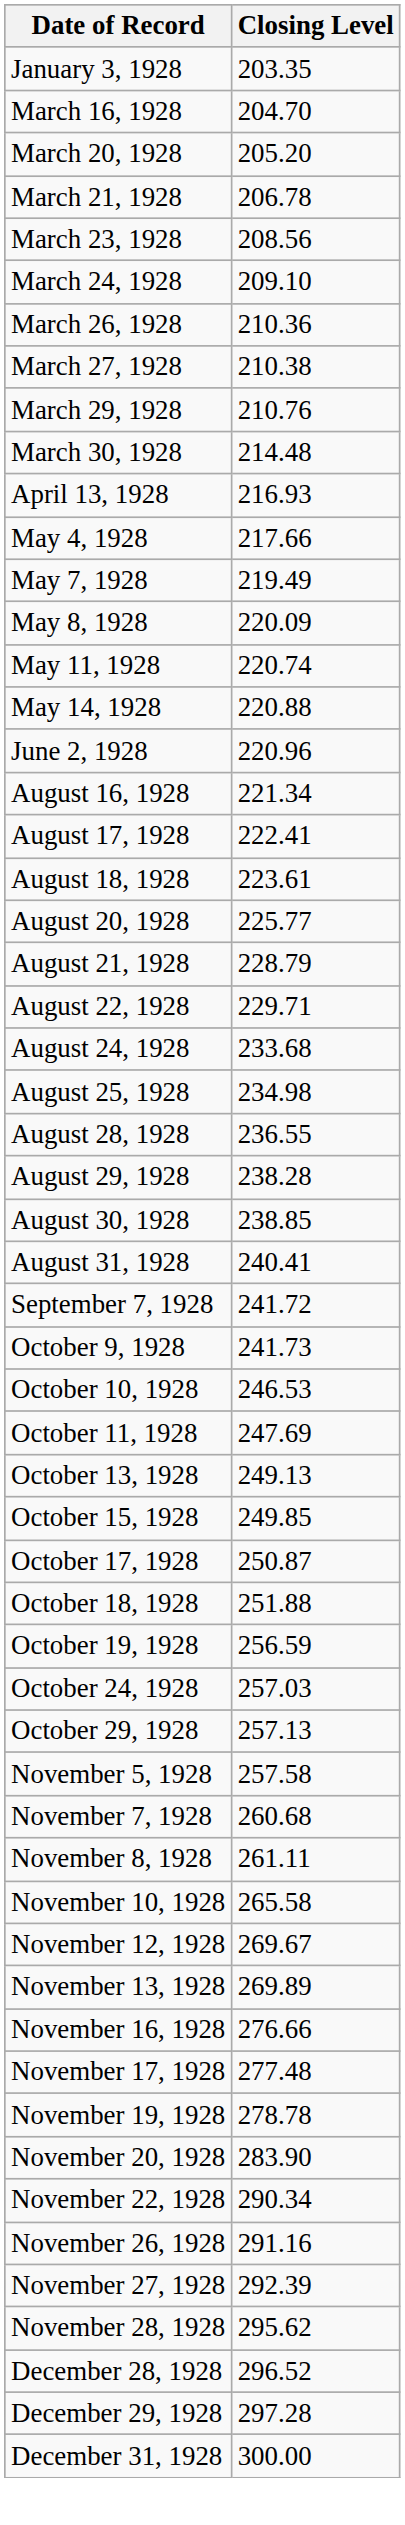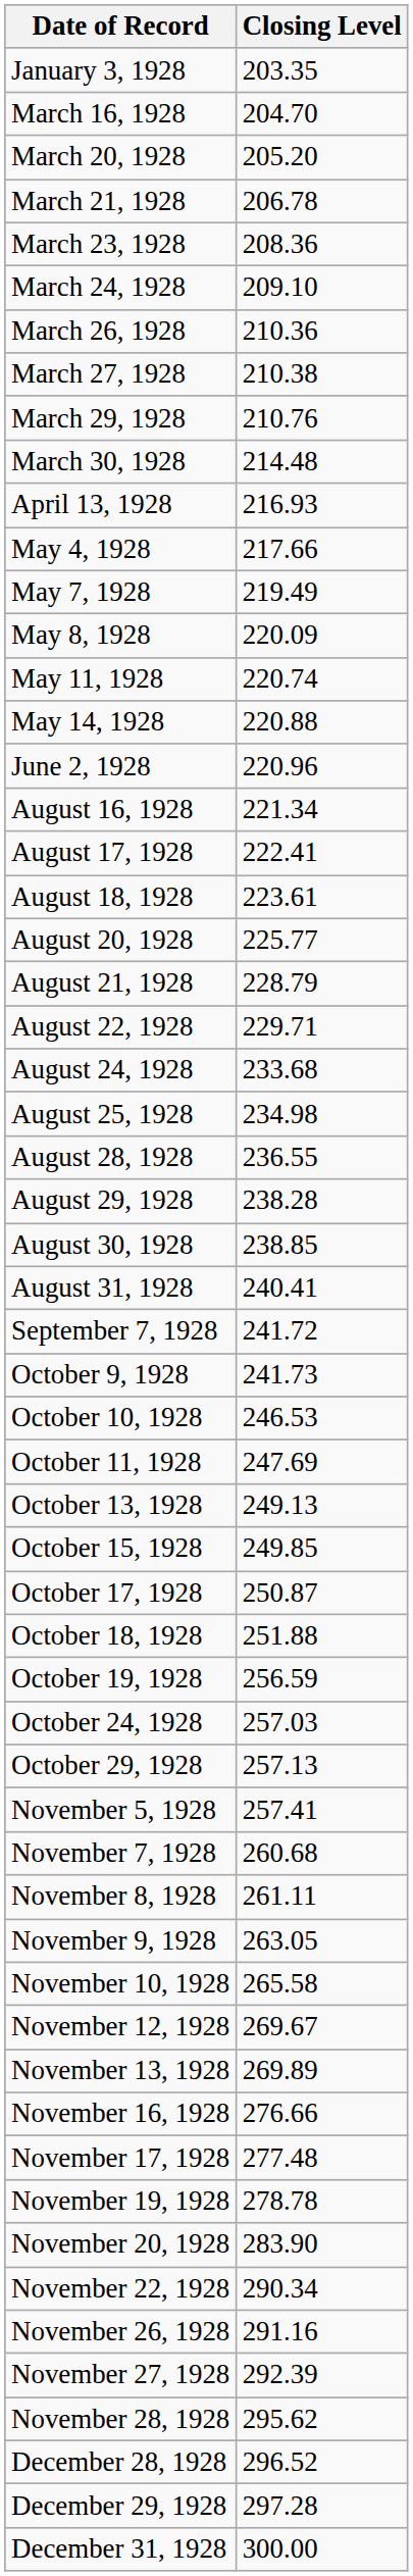 <table class="wikitable">
 <tr>
 <th>Date of Record</th>
 <th>Closing Level</th>
 </tr>
 <tr>
 <td>January 3, 1928</td>
 <td>203.35</td>
 </tr>
 <tr>
 <td>March 16, 1928</td>
 <td>204.70</td>
 </tr>
 <tr>
 <td>March 20, 1928</td>
 <td>205.20</td>
 </tr>
 <tr>
 <td>March 21, 1928</td>
 <td>206.78</td>
 </tr>
 <tr>
 <td>March 23, 1928</td>
-<td>208.56</td>
+<td>208.36</td>
 </tr>
 <tr>
 <td>March 24, 1928</td>
 <td>209.10</td>
 </tr>
 <tr>
 <td>March 26, 1928</td>
 <td>210.36</td>
 </tr>
 <tr>
 <td>March 27, 1928</td>
 <td>210.38</td>
 </tr>
 <tr>
 <td>March 29, 1928</td>
 <td>210.76</td>
 </tr>
 <tr>
 <td>March 30, 1928</td>
 <td>214.48</td>
 </tr>
 <tr>
 <td>April 13, 1928</td>
 <td>216.93</td>
 </tr>
 <tr>
 <td>May 4, 1928</td>
 <td>217.66</td>
 </tr>
 <tr>
 <td>May 7, 1928</td>
 <td>219.49</td>
 </tr>
 <tr>
 <td>May 8, 1928</td>
 <td>220.09</td>
 </tr>
 <tr>
 <td>May 11, 1928</td>
 <td>220.74</td>
 </tr>
 <tr>
 <td>May 14, 1928</td>
 <td>220.88</td>
 </tr>
 <tr>
 <td>June 2, 1928</td>
 <td>220.96</td>
 </tr>
 <tr>
 <td>August 16, 1928</td>
 <td>221.34</td>
 </tr>
 <tr>
 <td>August 17, 1928</td>
 <td>222.41</td>
 </tr>
 <tr>
 <td>August 18, 1928</td>
 <td>223.61</td>
 </tr>
 <tr>
 <td>August 20, 1928</td>
 <td>225.77</td>
 </tr>
 <tr>
 <td>August 21, 1928</td>
 <td>228.79</td>
 </tr>
 <tr>
 <td>August 22, 1928</td>
 <td>229.71</td>
 </tr>
 <tr>
 <td>August 24, 1928</td>
 <td>233.68</td>
 </tr>
 <tr>
 <td>August 25, 1928</td>
 <td>234.98</td>
 </tr>
 <tr>
 <td>August 28, 1928</td>
 <td>236.55</td>
 </tr>
 <tr>
 <td>August 29, 1928</td>
 <td>238.28</td>
 </tr>
 <tr>
 <td>August 30, 1928</td>
 <td>238.85</td>
 </tr>
 <tr>
 <td>August 31, 1928</td>
 <td>240.41</td>
 </tr>
 <tr>
 <td>September 7, 1928</td>
 <td>241.72</td>
 </tr>
 <tr>
 <td>October 9, 1928</td>
 <td>241.73</td>
 </tr>
 <tr>
 <td>October 10, 1928</td>
 <td>246.53</td>
 </tr>
 <tr>
 <td>October 11, 1928</td>
 <td>247.69</td>
 </tr>
 <tr>
 <td>October 13, 1928</td>
 <td>249.13</td>
 </tr>
 <tr>
 <td>October 15, 1928</td>
 <td>249.85</td>
 </tr>
 <tr>
 <td>October 17, 1928</td>
 <td>250.87</td>
 </tr>
 <tr>
 <td>October 18, 1928</td>
 <td>251.88</td>
 </tr>
 <tr>
 <td>October 19, 1928</td>
 <td>256.59</td>
 </tr>
 <tr>
 <td>October 24, 1928</td>
 <td>257.03</td>
 </tr>
 <tr>
 <td>October 29, 1928</td>
 <td>257.13</td>
 </tr>
 <tr>
 <td>November 5, 1928</td>
-<td>257.58</td>
+<td>257.41</td>
 </tr>
 <tr>
 <td>November 7, 1928</td>
 <td>260.68</td>
 </tr>
 <tr>
 <td>November 8, 1928</td>
 <td>261.11</td>
+</tr>
+<tr>
+<td>November 9, 1928</td>
+<td>263.05</td>
 </tr>
 <tr>
 <td>November 10, 1928</td>
 <td>265.58</td>
 </tr>
 <tr>
 <td>November 12, 1928</td>
 <td>269.67</td>
 </tr>
 <tr>
 <td>November 13, 1928</td>
 <td>269.89</td>
 </tr>
 <tr>
 <td>November 16, 1928</td>
 <td>276.66</td>
 </tr>
 <tr>
 <td>November 17, 1928</td>
 <td>277.48</td>
 </tr>
 <tr>
 <td>November 19, 1928</td>
 <td>278.78</td>
 </tr>
 <tr>
 <td>November 20, 1928</td>
 <td>283.90</td>
 </tr>
 <tr>
 <td>November 22, 1928</td>
 <td>290.34</td>
 </tr>
 <tr>
 <td>November 26, 1928</td>
 <td>291.16</td>
 </tr>
 <tr>
 <td>November 27, 1928</td>
 <td>292.39</td>
 </tr>
 <tr>
 <td>November 28, 1928</td>
 <td>295.62</td>
 </tr>
 <tr>
 <td>December 28, 1928</td>
 <td>296.52</td>
 </tr>
 <tr>
 <td>December 29, 1928</td>
 <td>297.28</td>
 </tr>
 <tr>
 <td>December 31, 1928</td>
 <td>300.00</td>
 </tr>
 </table>
